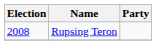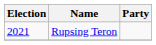 <table class="wikitable sortable">
 <tr>
 <th>Election</th>
 <th>Name</th>
 <th colspan=2>Party</th>
 </tr>
 <tr>
-<td><a href='#'>2008</a></td>
+<td><a href='#'>2021</a></td>
 <td><a href='#'>Rupsing Teron</a></td>
 <td></td>
 </tr>
 <tr>
 </tr>
 </table>
